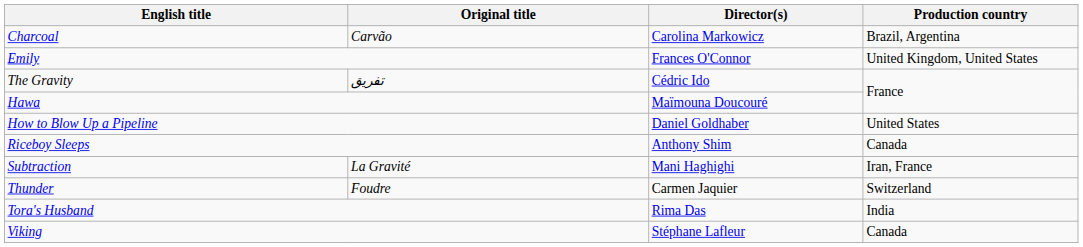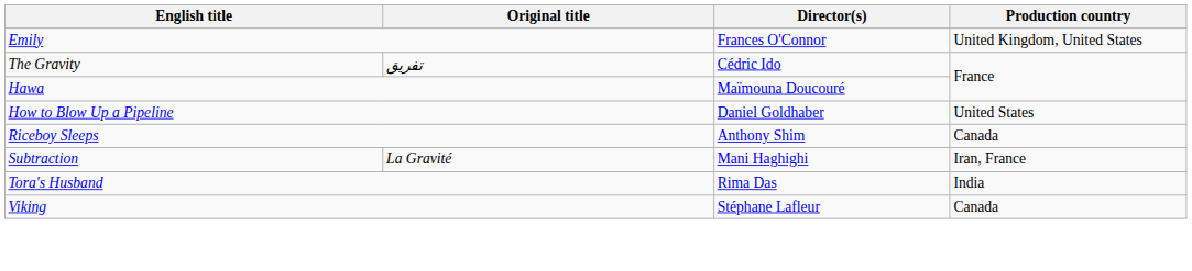 <table class="sortable wikitable" width="100%" cellpadding="5">
 <tr>
 <th scope="col" width="32%">English title</th>
 <th scope="col" width="28%">Original title</th>
 <th scope="col" width="20%">Director(s)</th>
 <th scope="col" width="20%">Production country</th>
-</tr>
-<tr>
-<td><em><a href='#'>Charcoal</a></em></td>
-<td><em>Carvão</em></td>
-<td><a href='#'>Carolina Markowicz</a></td>
-<td>Brazil, Argentina</td>
 </tr>
 <tr>
 <td colspan="2"><em><a href='#'>Emily</a></em></td>
 <td><a href='#'>Frances O'Connor</a></td>
 <td>United Kingdom, United States</td>
 </tr>
 <tr>
 <td><em>The Gravity</em></td>
 <td><em>تفریق</em></td>
 <td><a href='#'>Cédric Ido</a></td>
 <td rowspan="2">France</td>
 </tr>
 <tr>
 <td colspan="2"><em><a href='#'>Hawa</a></em></td>
 <td><a href='#'>Maïmouna Doucouré</a></td>
 </tr>
 <tr>
 <td colspan="2"><em><a href='#'>How to Blow Up a Pipeline</a></em></td>
 <td><a href='#'>Daniel Goldhaber</a></td>
 <td>United States</td>
 </tr>
 <tr>
 <td colspan="2"><em><a href='#'>Riceboy Sleeps</a></em></td>
 <td><a href='#'>Anthony Shim</a></td>
 <td>Canada</td>
 </tr>
 <tr>
 <td><em><a href='#'>Subtraction</a></em></td>
 <td><em>La Gravité</em></td>
 <td><a href='#'>Mani Haghighi</a></td>
 <td>Iran, France</td>
 </tr>
 <tr>
-<td><em><a href='#'>Thunder</a></em></td>
-<td><em>Foudre</em></td>
-<td>Carmen Jaquier</td>
-<td>Switzerland</td>
-</tr>
-<tr>
 <td colspan="2"><em><a href='#'>Tora's Husband</a></em></td>
 <td><a href='#'>Rima Das</a></td>
 <td>India</td>
 </tr>
 <tr>
 <td colspan="2"><em><a href='#'>Viking</a></em></td>
 <td><a href='#'>Stéphane Lafleur</a></td>
 <td>Canada</td>
 </tr>
 </table>
